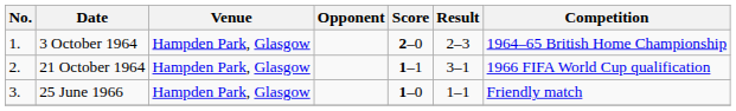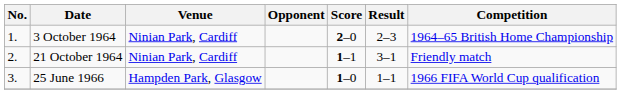 <table class="wikitable">
 <tr>
 <th>No.</th>
 <th>Date</th>
 <th>Venue</th>
 <th>Opponent</th>
 <th>Score</th>
 <th>Result</th>
 <th>Competition</th>
 </tr>
 <tr>
 <td>1.</td>
 <td>3 October 1964</td>
-<td><a href='#'>Hampden Park</a>, <a href='#'>Glasgow</a></td>
+<td><a href='#'>Ninian Park</a>, <a href='#'>Cardiff</a></td>
 <td></td>
 <td align=center><strong>2</strong>–0</td>
 <td align=center>2–3</td>
 <td><a href='#'>1964–65 British Home Championship</a></td>
 </tr>
 <tr>
 <td>2.</td>
 <td>21 October 1964</td>
-<td><a href='#'>Hampden Park</a>, <a href='#'>Glasgow</a></td>
+<td><a href='#'>Ninian Park</a>, <a href='#'>Cardiff</a></td>
 <td></td>
 <td align=center><strong>1</strong>–1</td>
 <td align=center>3–1</td>
-<td><a href='#'>1966 FIFA World Cup qualification</a></td>
+<td><a href='#'>Friendly match</a></td>
 </tr>
 <tr>
 <td>3.</td>
 <td>25 June 1966</td>
 <td><a href='#'>Hampden Park</a>, <a href='#'>Glasgow</a></td>
 <td></td>
 <td align=center><strong>1</strong>–0</td>
 <td align=center>1–1</td>
-<td><a href='#'>Friendly match</a></td>
+<td><a href='#'>1966 FIFA World Cup qualification</a></td>
 </tr>
 <tr>
 </tr>
 </table>
